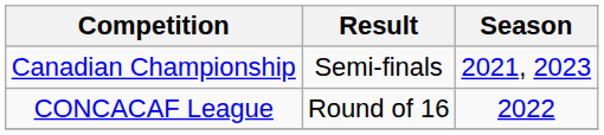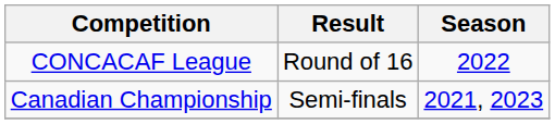 <table class="wikitable sortable" style="text-align:center;">
 <tr>
 <th>Competition</th>
 <th>Result</th>
 <th>Season</th>
 </tr>
 <tr>
+<td><a href='#'>CONCACAF League</a></td>
+<td>Round of 16</td>
+<td><a href='#'>2022</a></td>
+</tr>
+<tr>
 <td><a href='#'>Canadian Championship</a></td>
 <td>Semi-finals</td>
 <td><a href='#'>2021</a>,  <a href='#'>2023</a></td>
 </tr>
 <tr>
-<td><a href='#'>CONCACAF League</a></td>
-<td>Round of 16</td>
-<td><a href='#'>2022</a></td>
-</tr>
-<tr>
 </tr>
 </table>
